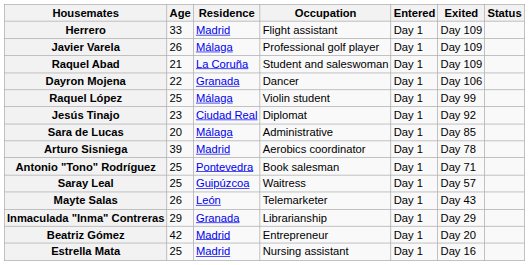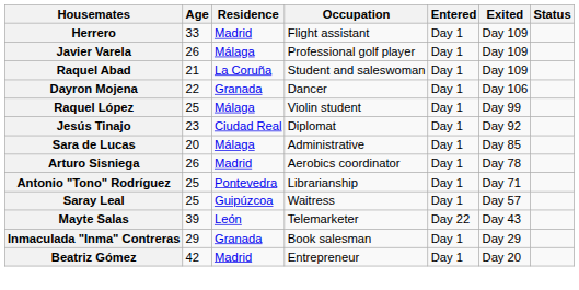 <table class="wikitable sortable" style="text-align:left; line-height:17px; width:auto;">
 <tr>
 <th>Housemates</th>
 <th>Age</th>
 <th>Residence</th>
 <th>Occupation</th>
 <th>Entered</th>
 <th>Exited</th>
 <th>Status</th>
 </tr>
 <tr>
 <th><strong></strong> <strong>Herrero</strong></th>
 <td>33</td>
 <td><a href='#'>Madrid</a></td>
 <td>Flight assistant</td>
 <td>Day 1</td>
 <td>Day 109</td>
 <td></td>
 </tr>
 <tr>
 <th>Javier Varela</th>
 <td>26</td>
 <td><a href='#'>Málaga</a></td>
 <td>Professional golf player</td>
 <td>Day 1</td>
 <td>Day 109</td>
 <td></td>
 </tr>
 <tr>
 <th>Raquel Abad</th>
 <td>21</td>
 <td><a href='#'>La Coruña</a></td>
 <td>Student and saleswoman</td>
 <td>Day 1</td>
 <td>Day 109</td>
 <td></td>
 </tr>
 <tr>
 <th>Dayron Mojena</th>
 <td>22</td>
 <td><a href='#'>Granada</a></td>
 <td>Dancer</td>
 <td>Day 1</td>
 <td>Day 106</td>
 <td></td>
 </tr>
 <tr>
 <th>Raquel López</th>
 <td>25</td>
 <td><a href='#'>Málaga</a></td>
 <td>Violin student</td>
 <td>Day 1</td>
 <td>Day 99</td>
 <td></td>
 </tr>
 <tr>
 <th>Jesús Tinajo</th>
 <td>23</td>
 <td><a href='#'>Ciudad Real</a></td>
 <td>Diplomat</td>
 <td>Day 1</td>
 <td>Day 92</td>
 <td></td>
 </tr>
 <tr>
 <th>Sara de Lucas</th>
 <td>20</td>
 <td><a href='#'>Málaga</a></td>
 <td>Administrative</td>
 <td>Day 1</td>
 <td>Day 85</td>
 <td></td>
 </tr>
 <tr>
 <th>Arturo Sisniega</th>
-<td>39</td>
+<td>26</td>
 <td><a href='#'>Madrid</a></td>
 <td>Aerobics coordinator</td>
 <td>Day 1</td>
 <td>Day 78</td>
 <td></td>
 </tr>
 <tr>
 <th><strong>Antonio "</strong>Tono" Rodríguez</th>
 <td>25</td>
 <td><a href='#'>Pontevedra</a></td>
-<td>Book salesman</td>
+<td>Librarianship</td>
 <td>Day 1</td>
 <td>Day 71</td>
 <td></td>
 </tr>
 <tr>
 <th>Saray Leal</th>
 <td>25</td>
 <td><a href='#'>Guipúzcoa</a></td>
 <td>Waitress</td>
 <td>Day 1</td>
 <td>Day 57</td>
 <td></td>
 </tr>
 <tr>
 <th>Mayte Salas</th>
-<td>26</td>
+<td>39</td>
 <td><a href='#'>León</a></td>
 <td>Telemarketer</td>
-<td>Day 1</td>
+<td>Day 22</td>
 <td>Day 43</td>
 <td></td>
 </tr>
 <tr>
 <th><strong>Inmaculada "</strong>Inma" Contreras</th>
 <td>29</td>
 <td><a href='#'>Granada</a></td>
-<td>Librarianship</td>
+<td>Book salesman</td>
 <td>Day 1</td>
 <td>Day 29</td>
 <td></td>
 </tr>
 <tr>
 <th>Beatriz Gómez</th>
 <td>42</td>
 <td><a href='#'>Madrid</a></td>
 <td>Entrepreneur</td>
 <td>Day 1</td>
 <td>Day 20</td>
 <td></td>
 </tr>
-<tr>
-<th>Estrella Mata</th>
-<td>25</td>
-<td><a href='#'>Madrid</a></td>
-<td>Nursing assistant</td>
-<td>Day 1</td>
-<td>Day 16</td>
-<td></td>
-</tr>
 </table>
